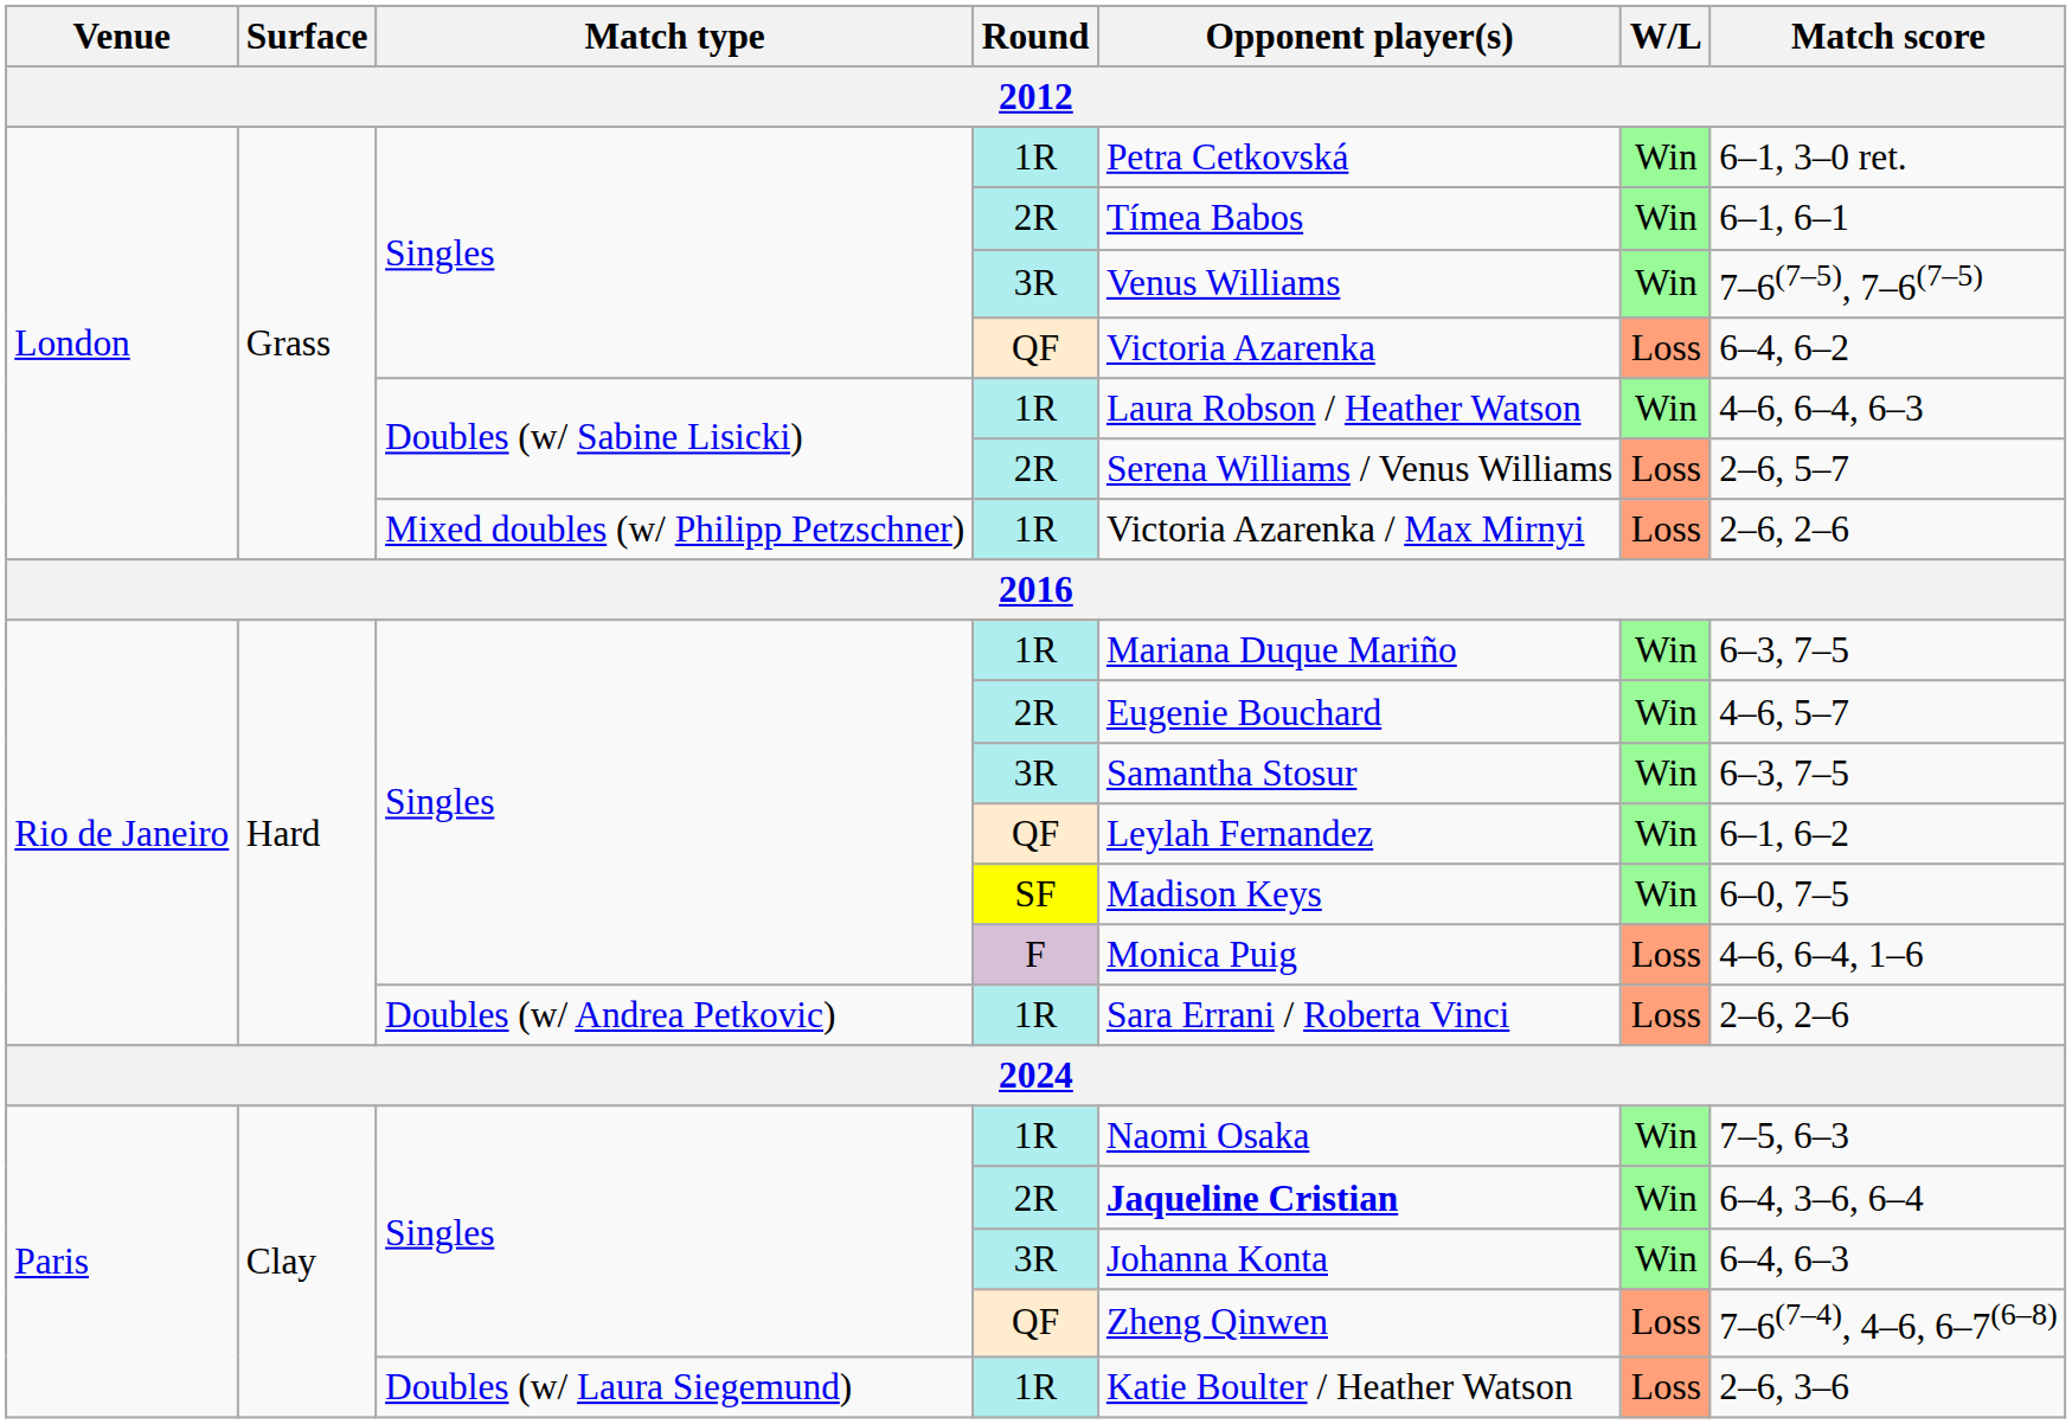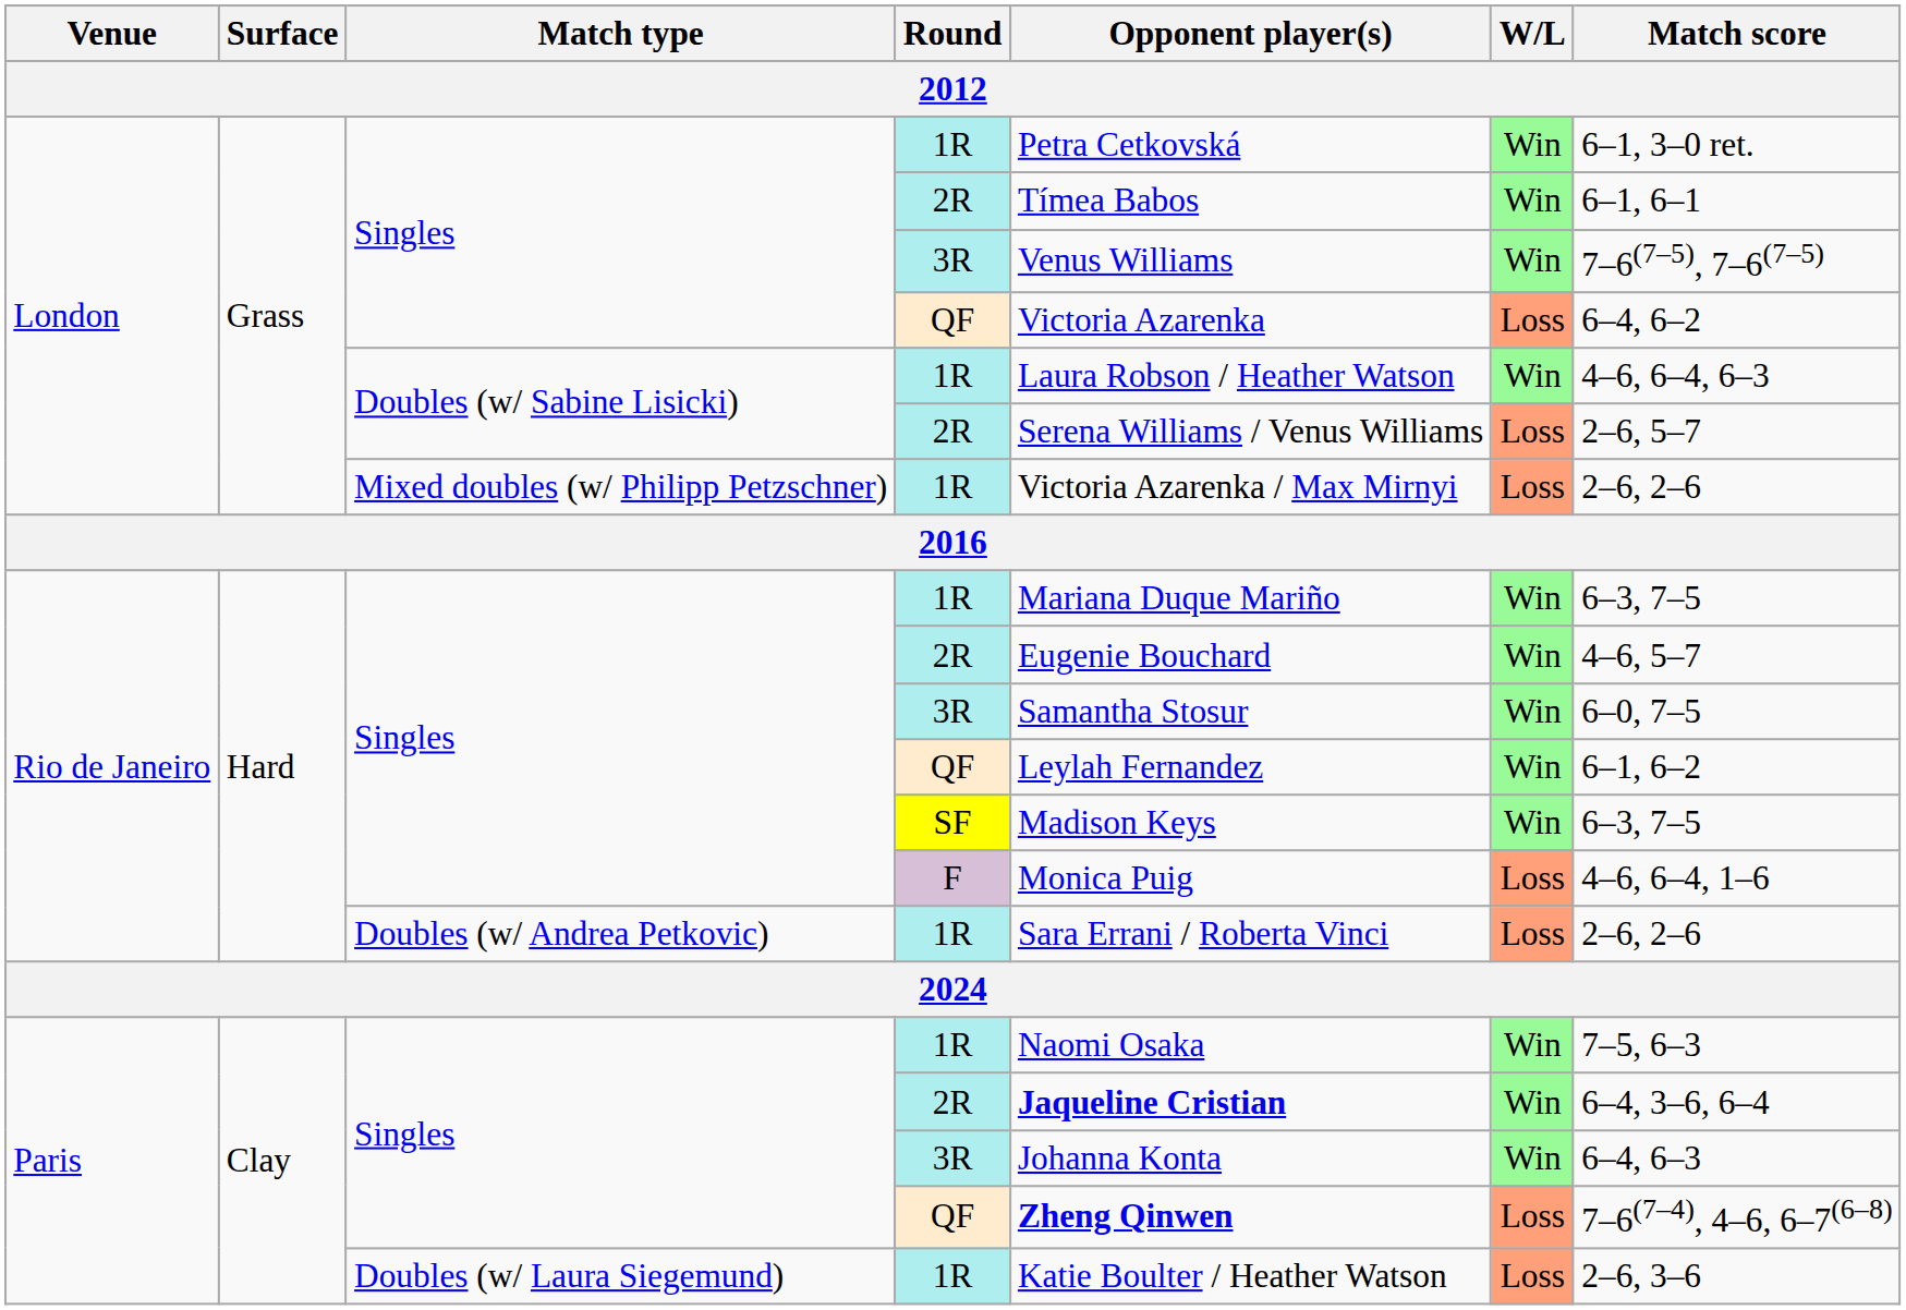 <table class="wikitable nowrap" style=font-size:96%>
 <tr>
 <th>Venue</th>
 <th>Surface</th>
 <th>Match type</th>
 <th>Round</th>
 <th>Opponent player(s)</th>
 <th>W/L</th>
 <th>Match score</th>
 </tr>
 <tr bgcolor="efefef" class="sortbottom">
 <th colspan="7"><a href='#'>2012</a></th>
 </tr>
 <tr>
 <td rowspan="7"><a href='#'>London</a></td>
 <td rowspan="7">Grass</td>
 <td rowspan="4"><a href='#'>Singles</a></td>
 <td bgcolor="afeeee" align=center>1R</td>
 <td> <a href='#'>Petra Cetkovská</a></td>
 <td bgcolor=98fb98 align=center>Win</td>
 <td>6–1, 3–0 ret.</td>
 </tr>
 <tr>
 <td bgcolor="afeeee" align=center>2R</td>
 <td> <a href='#'>Tímea Babos</a></td>
 <td bgcolor=98fb98 align=center>Win</td>
 <td>6–1, 6–1</td>
 </tr>
 <tr>
 <td bgcolor="afeeee" align=center>3R</td>
 <td> <a href='#'>Venus Williams</a></td>
 <td bgcolor=98fb98 align=center>Win</td>
 <td>7–6<sup>(7–5)</sup>, 7–6<sup>(7–5)</sup></td>
 </tr>
 <tr>
 <td bgcolor="ffebcd" align=center>QF</td>
 <td> <a href='#'>Victoria Azarenka</a></td>
 <td bgcolor=ffa07a align=center>Loss</td>
 <td>6–4, 6–2</td>
 </tr>
 <tr>
 <td rowspan="2"><a href='#'>Doubles</a> (w/ <a href='#'>Sabine Lisicki</a>)</td>
 <td bgcolor="afeeee" align=center>1R</td>
 <td> <a href='#'>Laura Robson</a> / <a href='#'>Heather Watson</a></td>
 <td bgcolor=98fb98 align=center>Win</td>
 <td>4–6, 6–4, 6–3</td>
 </tr>
 <tr>
 <td bgcolor="afeeee" align=center>2R</td>
 <td> <a href='#'>Serena Williams</a> / Venus Williams</td>
 <td bgcolor=ffa07a align=center>Loss</td>
 <td>2–6, 5–7</td>
 </tr>
 <tr>
 <td><a href='#'>Mixed doubles</a> (w/ <a href='#'>Philipp Petzschner</a>)</td>
 <td bgcolor="afeeee" align=center>1R</td>
 <td> Victoria Azarenka / <a href='#'>Max Mirnyi</a></td>
 <td bgcolor=ffa07a align=center>Loss</td>
 <td>2–6, 2–6</td>
 </tr>
 <tr bgcolor="efefef" class="sortbottom">
 <th colspan="7"><a href='#'>2016</a></th>
 </tr>
 <tr>
 <td rowspan="7"><a href='#'>Rio de Janeiro</a></td>
 <td rowspan="7">Hard</td>
 <td rowspan="6"><a href='#'>Singles</a></td>
 <td bgcolor="afeeee" align=center>1R</td>
 <td> <a href='#'>Mariana Duque Mariño</a></td>
 <td bgcolor=98fb98 align=center>Win</td>
 <td>6–3, 7–5</td>
 </tr>
 <tr>
 <td bgcolor="afeeee" align=center>2R</td>
 <td> <a href='#'>Eugenie Bouchard</a></td>
 <td bgcolor=98fb98 align=center>Win</td>
 <td>4–6, 5–7</td>
 </tr>
 <tr>
 <td bgcolor="afeeee" align=center>3R</td>
 <td> <a href='#'>Samantha Stosur</a></td>
 <td bgcolor=98fb98 align=center>Win</td>
-<td>6–3, 7–5</td>
+<td>6–0, 7–5</td>
 </tr>
 <tr>
 <td bgcolor="ffebcd" align=center>QF</td>
 <td> <a href='#'>Leylah Fernandez</a></td>
 <td bgcolor=98fb98 align=center>Win</td>
 <td>6–1, 6–2</td>
 </tr>
 <tr>
 <td bgcolor="yellow" align=center>SF</td>
 <td> <a href='#'>Madison Keys</a></td>
 <td bgcolor=98fb98 align=center>Win</td>
-<td>6–0, 7–5</td>
+<td>6–3, 7–5</td>
 </tr>
 <tr>
 <td bgcolor="thistle" align=center>F</td>
 <td> <a href='#'>Monica Puig</a></td>
 <td bgcolor=ffa07a align=center>Loss</td>
 <td>4–6, 6–4, 1–6</td>
 </tr>
 <tr>
 <td><a href='#'>Doubles</a> (w/ <a href='#'>Andrea Petkovic</a>)</td>
 <td bgcolor="afeeee" align=center>1R</td>
 <td> <a href='#'>Sara Errani</a> / <a href='#'>Roberta Vinci</a></td>
 <td bgcolor=ffa07a align=center>Loss</td>
 <td>2–6, 2–6</td>
 </tr>
 <tr bgcolor="efefef" class="sortbottom">
 <th colspan="7"><a href='#'>2024</a></th>
 </tr>
 <tr>
 <td rowspan="5"><a href='#'>Paris</a></td>
 <td rowspan="5">Clay</td>
 <td rowspan="4"><a href='#'>Singles</a></td>
 <td bgcolor="afeeee" align=center>1R</td>
 <td> <a href='#'>Naomi Osaka</a></td>
 <td bgcolor=98fb98 align=center>Win</td>
 <td>7–5, 6–3</td>
 </tr>
 <tr>
 <td bgcolor="afeeee" align=center>2R</td>
 <td><strong> <a href='#'>Jaqueline Cristian</a></strong></td>
 <td bgcolor=98fb98 align=center>Win</td>
 <td>6–4, 3–6, 6–4</td>
 </tr>
 <tr>
 <td bgcolor="afeeee" align=center>3R</td>
 <td> <a href='#'>Johanna Konta</a></td>
 <td bgcolor=98fb98 align=center>Win</td>
 <td>6–4, 6–3</td>
 </tr>
 <tr>
 <td bgcolor="ffebcd" align=center>QF</td>
-<td> <a href='#'>Zheng Qinwen</a></td>
+<td><strong> <a href='#'>Zheng Qinwen</a></strong></td>
 <td bgcolor=ffa07a align=center>Loss</td>
 <td>7–6<sup>(7–4)</sup>, 4–6, 6–7<sup>(6–8)</sup></td>
 </tr>
 <tr>
 <td><a href='#'>Doubles</a> (w/ <a href='#'>Laura Siegemund</a>)</td>
 <td bgcolor="afeeee" align=center>1R</td>
 <td> <a href='#'>Katie Boulter</a> / Heather Watson</td>
 <td bgcolor=ffa07a align=center>Loss</td>
 <td>2–6, 3–6</td>
 </tr>
 </table>
